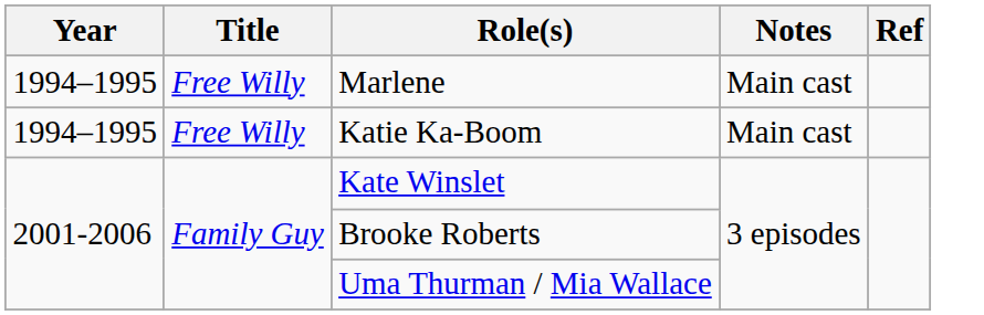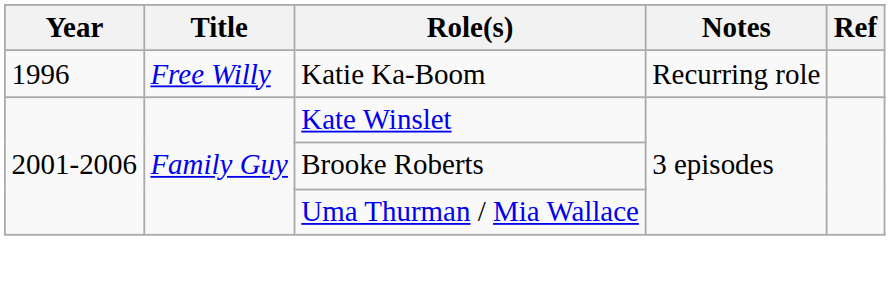 <table class="wikitable plainrowheaders sortable">
 <tr>
 <th scope="col">Year</th>
 <th scope="col">Title</th>
 <th scope="col">Role(s)</th>
 <th scope="col">Notes</th>
 <th scope="col" class="unsortable">Ref</th>
 </tr>
 <tr>
-<td>1994–1995</td>
-<td><em><a href='#'>Free Willy</a></em></td>
-<td>Marlene</td>
-<td>Main cast</td>
-<td></td>
-</tr>
-<tr>
-<td>1994–1995</td>
+<td>1996</td>
 <td><em><a href='#'>Free Willy</a></em></td>
 <td>Katie Ka-Boom</td>
-<td>Main cast</td>
+<td>Recurring role</td>
 <td></td>
 </tr>
 <tr>
 <td rowspan=3>2001-2006</td>
 <td rowspan=3><em><a href='#'>Family Guy</a></em></td>
 <td><a href='#'>Kate Winslet</a></td>
 <td rowspan=3>3 episodes</td>
 <td rowspan=3></td>
 </tr>
 <tr>
 <td>Brooke Roberts</td>
 </tr>
 <tr>
 <td><a href='#'>Uma Thurman</a> / <a href='#'>Mia Wallace</a></td>
 </tr>
 </table>
